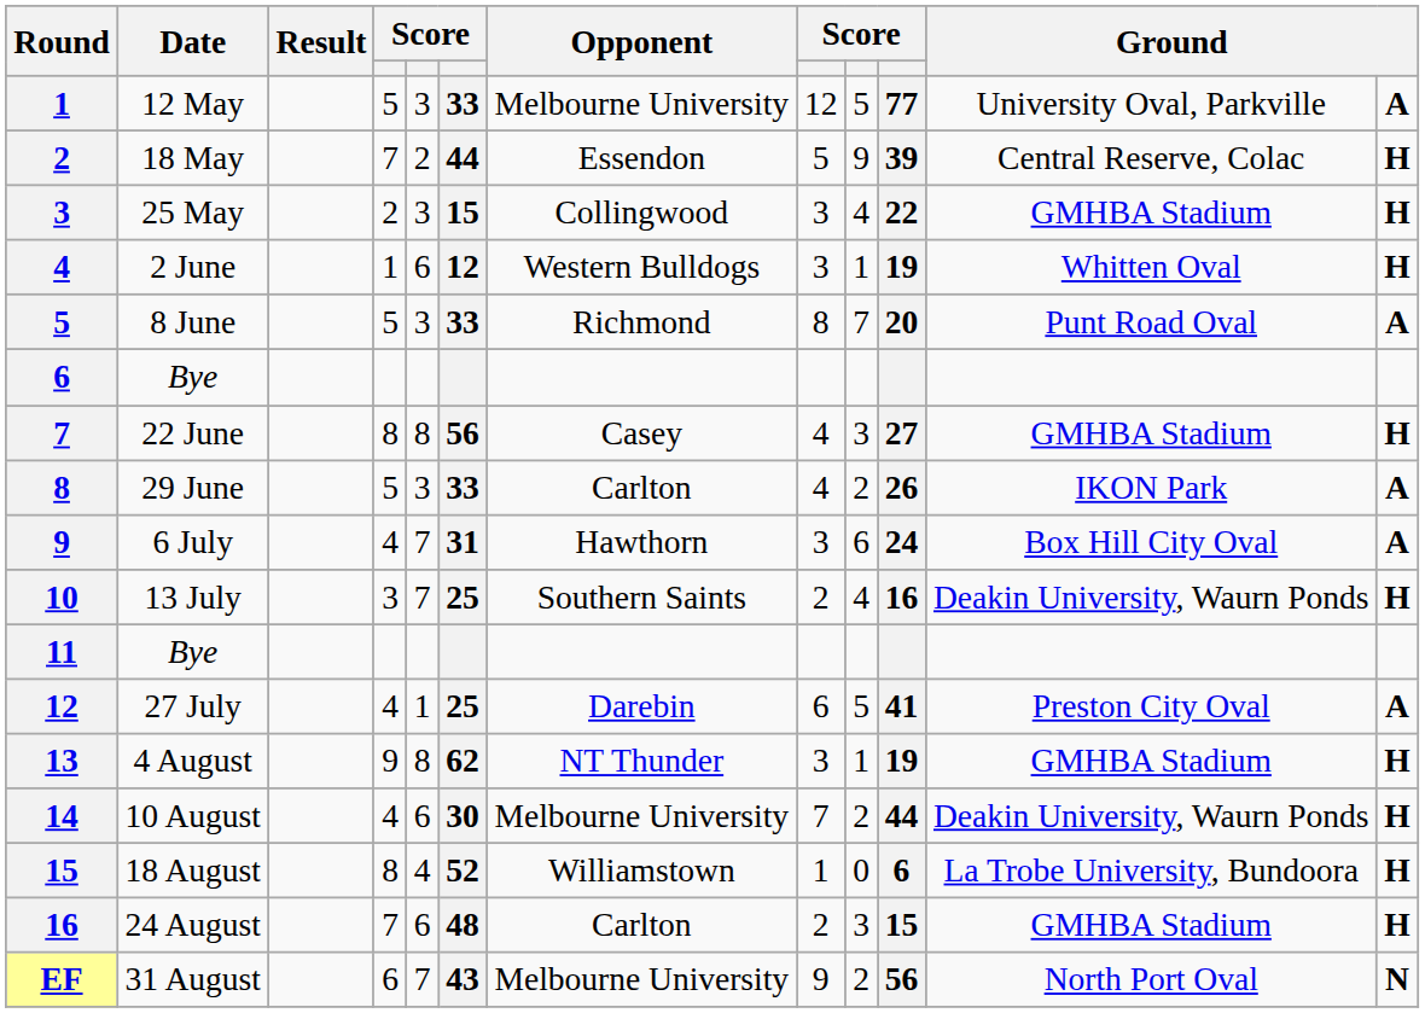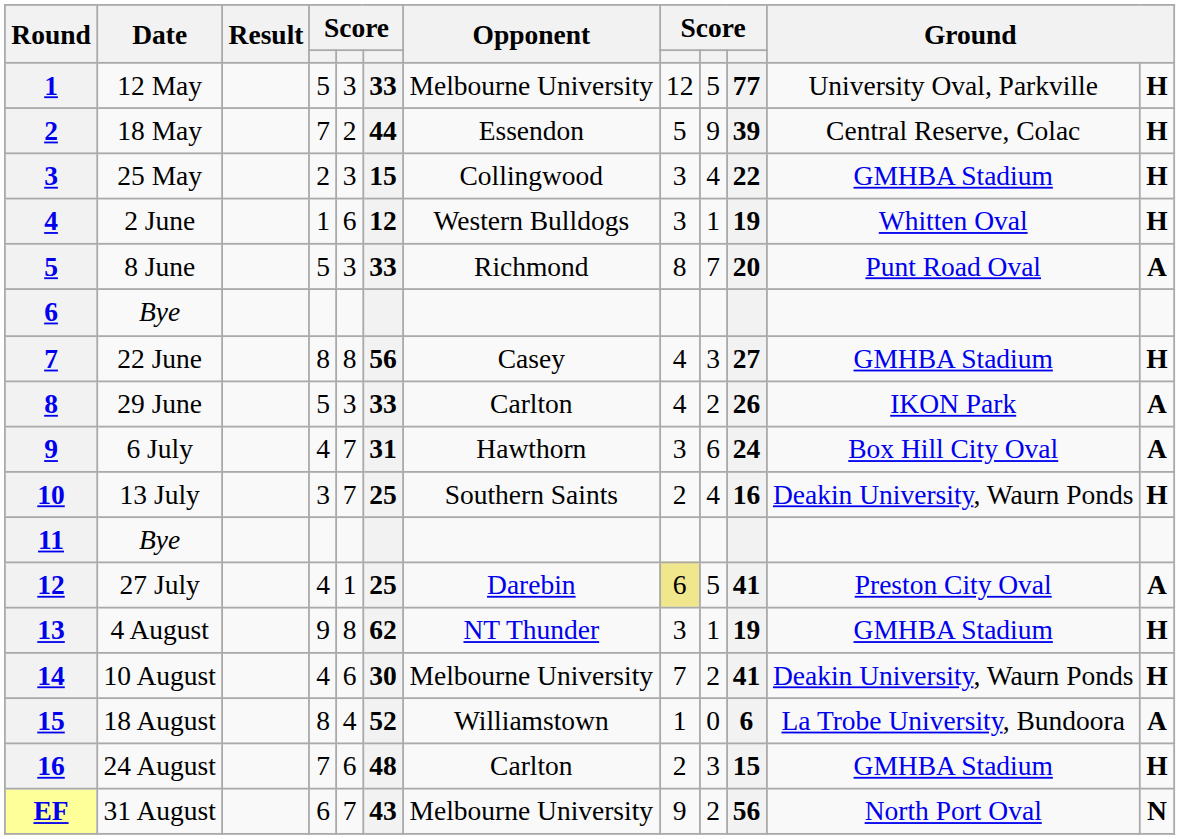 <table class="wikitable plainrowheaders" style="font-size:95%; text-align:center;">
 <tr>
 <th scope="col" rowspan="2">Round</th>
 <th scope="col" rowspan="2">Date</th>
 <th scope="col" rowspan="2">Result</th>
 <th scope="col" colspan="3">Score</th>
 <th scope="col" rowspan="2">Opponent</th>
 <th scope="col" colspan="3">Score</th>
 <th scope="col" rowspan="2" colspan="2">Ground</th>
 </tr>
 <tr>
 <th scope="col"></th>
 <th scope="col"></th>
 <th scope="col"></th>
 <th scope="col"></th>
 <th scope="col"></th>
 <th scope="col"></th>
 </tr>
 <tr>
 <th scope="row" style="text-align:center;"><a href='#'>1</a></th>
 <td>12 May</td>
 <td></td>
 <td>5</td>
 <td>3</td>
 <th>33</th>
 <td>Melbourne University</td>
 <td>12</td>
 <td>5</td>
 <th>77</th>
 <td>University Oval, Parkville</td>
-<td><strong>A</strong></td>
+<td><strong>H</strong></td>
 </tr>
 <tr>
 <th scope="row" style="text-align:center;"><a href='#'>2</a></th>
 <td>18 May</td>
 <td></td>
 <td>7</td>
 <td>2</td>
 <th>44</th>
 <td>Essendon</td>
 <td>5</td>
 <td>9</td>
 <th>39</th>
 <td>Central Reserve, Colac</td>
 <td><strong>H</strong></td>
 </tr>
 <tr>
 <th scope="row" style="text-align:center;"><a href='#'>3</a></th>
 <td>25 May</td>
 <td></td>
 <td>2</td>
 <td>3</td>
 <th>15</th>
 <td>Collingwood</td>
 <td>3</td>
 <td>4</td>
 <th>22</th>
 <td><a href='#'>GMHBA Stadium</a></td>
 <td><strong>H</strong></td>
 </tr>
 <tr>
 <th scope="row" style="text-align:center;"><a href='#'>4</a></th>
 <td>2 June</td>
 <td></td>
 <td>1</td>
 <td>6</td>
 <th>12</th>
 <td>Western Bulldogs</td>
 <td>3</td>
 <td>1</td>
 <th>19</th>
 <td><a href='#'>Whitten Oval</a></td>
 <td><strong>H</strong></td>
 </tr>
 <tr>
 <th scope="row" style="text-align:center;"><a href='#'>5</a></th>
 <td>8 June</td>
 <td></td>
 <td>5</td>
 <td>3</td>
 <th>33</th>
 <td>Richmond</td>
 <td>8</td>
 <td>7</td>
 <th>20</th>
 <td><a href='#'>Punt Road Oval</a></td>
 <td><strong>A</strong></td>
 </tr>
 <tr>
 <th scope="row" style="text-align:center;"><a href='#'>6</a></th>
 <td><em>Bye</em></td>
 <td></td>
 <td></td>
 <td></td>
 <th></th>
 <td></td>
 <td></td>
 <td></td>
 <th></th>
 <td></td>
 <td></td>
 </tr>
 <tr>
 <th scope="row" style="text-align:center;"><a href='#'>7</a></th>
 <td>22 June</td>
 <td></td>
 <td>8</td>
 <td>8</td>
 <th>56</th>
 <td>Casey</td>
 <td>4</td>
 <td>3</td>
 <th>27</th>
 <td><a href='#'>GMHBA Stadium</a></td>
 <td><strong>H</strong></td>
 </tr>
 <tr>
 <th scope="row" style="text-align:center;"><a href='#'>8</a></th>
 <td>29 June</td>
 <td></td>
 <td>5</td>
 <td>3</td>
 <th>33</th>
 <td>Carlton</td>
 <td>4</td>
 <td>2</td>
 <th>26</th>
 <td><a href='#'>IKON Park</a></td>
 <td><strong>A</strong></td>
 </tr>
 <tr>
 <th scope="row" style="text-align:center;"><a href='#'>9</a></th>
 <td>6 July</td>
 <td></td>
 <td>4</td>
 <td>7</td>
 <th>31</th>
 <td>Hawthorn</td>
 <td>3</td>
 <td>6</td>
 <th>24</th>
 <td><a href='#'>Box Hill City Oval</a></td>
 <td><strong>A</strong></td>
 </tr>
 <tr>
 <th scope="row" style="text-align:center;"><a href='#'>10</a></th>
 <td>13 July</td>
 <td></td>
 <td>3</td>
 <td>7</td>
 <th>25</th>
 <td>Southern Saints</td>
 <td>2</td>
 <td>4</td>
 <th>16</th>
 <td><a href='#'>Deakin University</a>, Waurn Ponds</td>
 <td><strong>H</strong></td>
 </tr>
 <tr>
 <th scope="row" style="text-align:center;"><a href='#'>11</a></th>
 <td><em>Bye</em></td>
 <td></td>
 <td></td>
 <td></td>
 <th></th>
 <td></td>
 <td></td>
 <td></td>
 <th></th>
 <td></td>
 <td></td>
 </tr>
 <tr>
 <th scope="row" style="text-align:center;"><a href='#'>12</a></th>
 <td>27 July</td>
 <td></td>
 <td>4</td>
 <td>1</td>
 <th>25</th>
 <td><a href='#'>Darebin</a></td>
-<td>6</td>
+<td style="background: khaki;">6</td>
 <td>5</td>
 <th>41</th>
 <td><a href='#'>Preston City Oval</a></td>
 <td><strong>A</strong></td>
 </tr>
 <tr>
 <th scope="row" style="text-align:center;"><a href='#'>13</a></th>
 <td>4 August</td>
 <td></td>
 <td>9</td>
 <td>8</td>
 <th>62</th>
 <td><a href='#'>NT Thunder</a></td>
 <td>3</td>
 <td>1</td>
 <th>19</th>
 <td><a href='#'>GMHBA Stadium</a></td>
 <td><strong>H</strong></td>
 </tr>
 <tr>
 <th scope="row" style="text-align:center;"><a href='#'>14</a></th>
 <td>10 August</td>
 <td></td>
 <td>4</td>
 <td>6</td>
 <th>30</th>
 <td>Melbourne University</td>
 <td>7</td>
 <td>2</td>
-<th>44</th>
+<th>41</th>
 <td><a href='#'>Deakin University</a>, Waurn Ponds</td>
 <td><strong>H</strong></td>
 </tr>
 <tr>
 <th scope="row" style="text-align:center;"><a href='#'>15</a></th>
 <td>18 August</td>
 <td></td>
 <td>8</td>
 <td>4</td>
 <th>52</th>
 <td>Williamstown</td>
 <td>1</td>
 <td>0</td>
 <th>6</th>
 <td><a href='#'>La Trobe University</a>, Bundoora</td>
-<td><strong>H</strong></td>
+<td><strong>A</strong></td>
 </tr>
 <tr>
 <th scope="row" style="text-align:center;"><a href='#'>16</a></th>
 <td>24 August</td>
 <td></td>
 <td>7</td>
 <td>6</td>
 <th>48</th>
 <td>Carlton</td>
 <td>2</td>
 <td>3</td>
 <th>15</th>
 <td><a href='#'>GMHBA Stadium</a></td>
 <td><strong>H</strong></td>
 </tr>
 <tr>
 <th scope="row" style="background:#ff9; text-align:center;"><a href='#'>EF</a></th>
 <td>31 August</td>
 <td></td>
 <td>6</td>
 <td>7</td>
 <th>43</th>
 <td>Melbourne University</td>
 <td>9</td>
 <td>2</td>
 <th>56</th>
 <td><a href='#'>North Port Oval</a></td>
 <td><strong>N</strong></td>
 </tr>
 </table>
